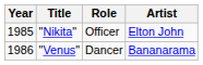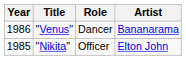 <table class="wikitable sortable">
 <tr>
 <th>Year</th>
 <th>Title</th>
 <th>Role</th>
 <th>Artist</th>
 </tr>
 <tr>
+<td>1986</td>
+<td>"<a href='#'>Venus</a>"</td>
+<td>Dancer</td>
+<td><a href='#'>Bananarama</a></td>
+</tr>
+<tr>
 <td>1985</td>
 <td>"<a href='#'>Nikita</a>"</td>
 <td>Officer</td>
 <td><a href='#'>Elton John</a></td>
 </tr>
-<tr>
-<td>1986</td>
-<td>"<a href='#'>Venus</a>"</td>
-<td>Dancer</td>
-<td><a href='#'>Bananarama</a></td>
-</tr>
 </table>
